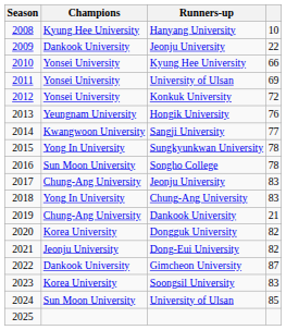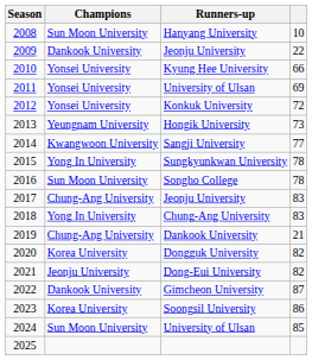 <table class="wikitable" style="text-align:center;">
 <tr>
 <th>Season</th>
 <th>Champions</th>
 <th>Runners-up</th>
 <th></th>
 </tr>
 <tr>
 <td><a href='#'>2008</a></td>
-<td align=left><a href='#'>Kyung Hee University</a></td>
+<td align=left><a href='#'>Sun Moon University</a></td>
 <td align=left><a href='#'>Hanyang University</a></td>
 <td>10</td>
 </tr>
 <tr>
 <td><a href='#'>2009</a></td>
 <td align=left><a href='#'>Dankook University</a></td>
 <td align=left><a href='#'>Jeonju University</a></td>
 <td>22</td>
 </tr>
 <tr>
 <td><a href='#'>2010</a></td>
 <td align=left><a href='#'>Yonsei University</a></td>
 <td align=left><a href='#'>Kyung Hee University</a></td>
 <td>66</td>
 </tr>
 <tr>
 <td><a href='#'>2011</a></td>
 <td align=left><a href='#'>Yonsei University</a></td>
 <td align=left><a href='#'>University of Ulsan</a></td>
 <td>69</td>
 </tr>
 <tr>
 <td><a href='#'>2012</a></td>
 <td align=left><a href='#'>Yonsei University</a></td>
 <td align=left><a href='#'>Konkuk University</a></td>
 <td>72</td>
 </tr>
 <tr>
 <td>2013</td>
 <td align=left><a href='#'>Yeungnam University</a></td>
 <td align=left><a href='#'>Hongik University</a></td>
-<td>76</td>
+<td>73</td>
 </tr>
 <tr>
 <td>2014</td>
 <td align=left><a href='#'>Kwangwoon University</a></td>
 <td align=left><a href='#'>Sangji University</a></td>
 <td>77</td>
 </tr>
 <tr>
 <td>2015</td>
 <td align=left><a href='#'>Yong In University</a></td>
 <td align=left><a href='#'>Sungkyunkwan University</a></td>
 <td>78</td>
 </tr>
 <tr>
 <td>2016</td>
 <td align=left><a href='#'>Sun Moon University</a></td>
 <td align=left><a href='#'>Songho College</a></td>
 <td>78</td>
 </tr>
 <tr>
 <td>2017</td>
 <td align=left><a href='#'>Chung-Ang University</a></td>
 <td align=left><a href='#'>Jeonju University</a></td>
 <td>83</td>
 </tr>
 <tr>
 <td>2018</td>
 <td align=left><a href='#'>Yong In University</a></td>
 <td align=left><a href='#'>Chung-Ang University</a></td>
 <td>83</td>
 </tr>
 <tr>
 <td>2019</td>
 <td align=left><a href='#'>Chung-Ang University</a></td>
 <td align=left><a href='#'>Dankook University</a></td>
 <td>21</td>
 </tr>
 <tr>
 <td>2020</td>
 <td align=left><a href='#'>Korea University</a></td>
 <td align=left><a href='#'>Dongguk University</a></td>
 <td>82</td>
 </tr>
 <tr>
 <td>2021</td>
 <td align=left><a href='#'>Jeonju University</a></td>
 <td align=left><a href='#'>Dong-Eui University</a></td>
 <td>82</td>
 </tr>
 <tr>
 <td>2022</td>
 <td align=left><a href='#'>Dankook University</a></td>
 <td align=left><a href='#'>Gimcheon University</a></td>
 <td>87</td>
 </tr>
 <tr>
 <td>2023</td>
 <td align=left><a href='#'>Korea University</a></td>
 <td align=left><a href='#'>Soongsil University</a></td>
-<td>83</td>
+<td>86</td>
 </tr>
 <tr>
 <td>2024</td>
 <td align=left><a href='#'>Sun Moon University</a></td>
 <td align=left><a href='#'>University of Ulsan</a></td>
 <td>85</td>
 </tr>
 <tr>
 <td>2025</td>
 <td align=left></td>
 <td align=left></td>
 <td></td>
 </tr>
 </table>
